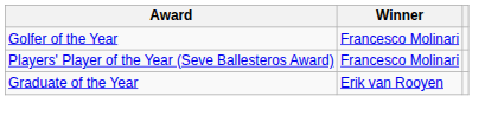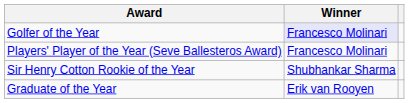 <table class="wikitable">
 <tr>
 <th>Award</th>
 <th>Winner</th>
 <th></th>
 </tr>
 <tr>
 <td><a href='#'>Golfer of the Year</a></td>
-<td> <a href='#'>Francesco Molinari</a></td>
+<td style="background: lavender;"> <a href='#'>Francesco Molinari</a></td>
 <td></td>
 </tr>
 <tr>
 <td><a href='#'>Players' Player of the Year (Seve Ballesteros Award)</a></td>
 <td> <a href='#'>Francesco Molinari</a></td>
 <td></td>
 </tr>
 <tr>
+<td><a href='#'>Sir Henry Cotton Rookie of the Year</a></td>
+<td> <a href='#'>Shubhankar Sharma</a></td>
+<td></td>
+</tr>
+<tr>
 <td><a href='#'>Graduate of the Year</a></td>
 <td> <a href='#'>Erik van Rooyen</a></td>
 <td></td>
 </tr>
 </table>
